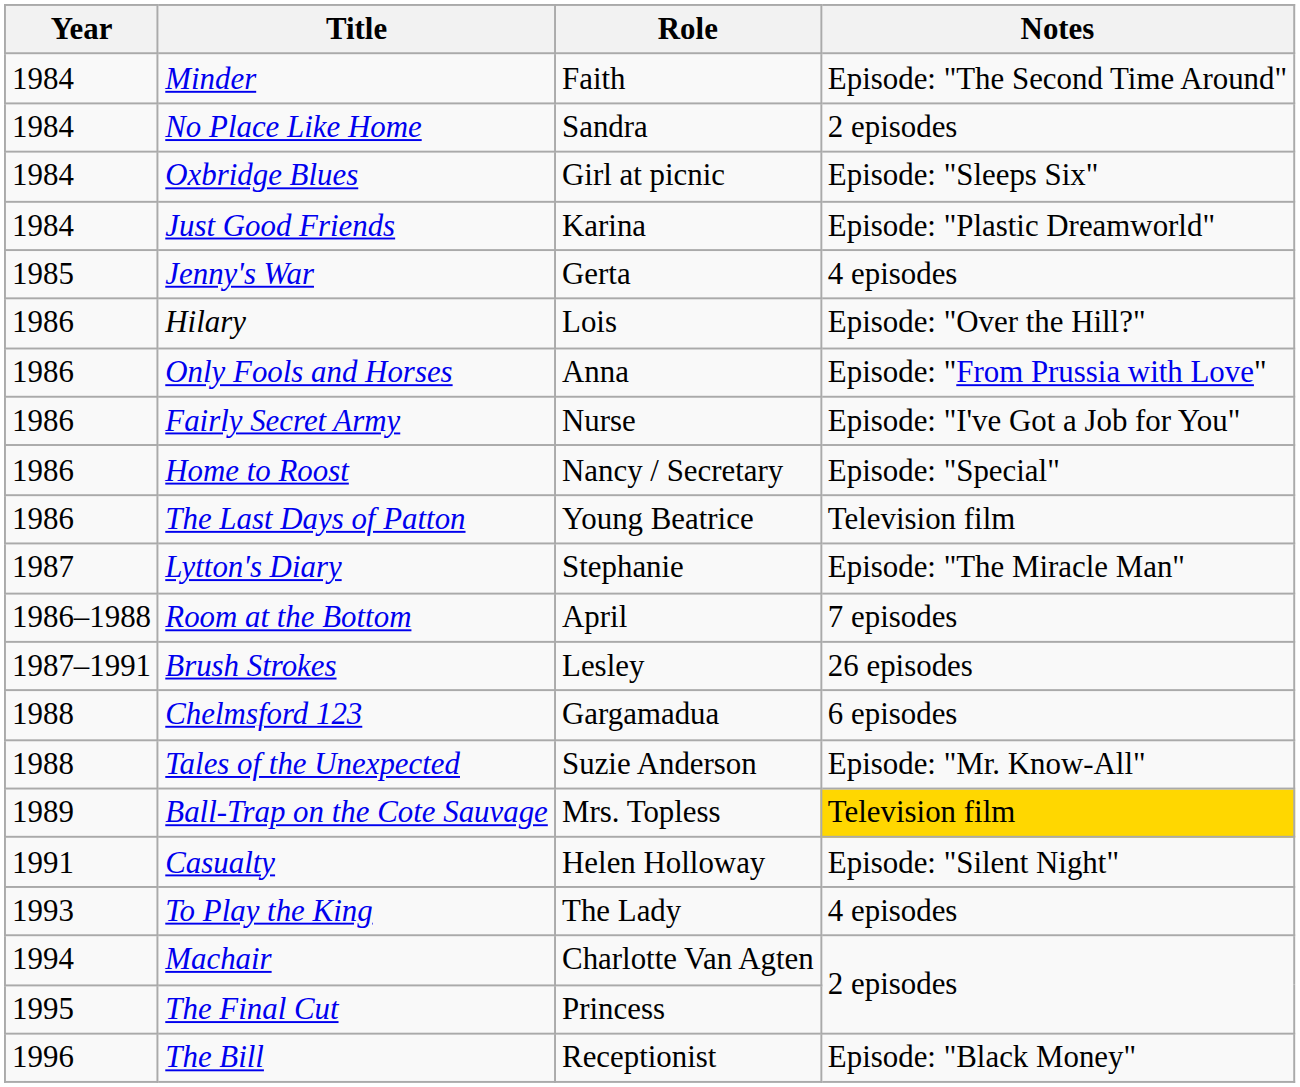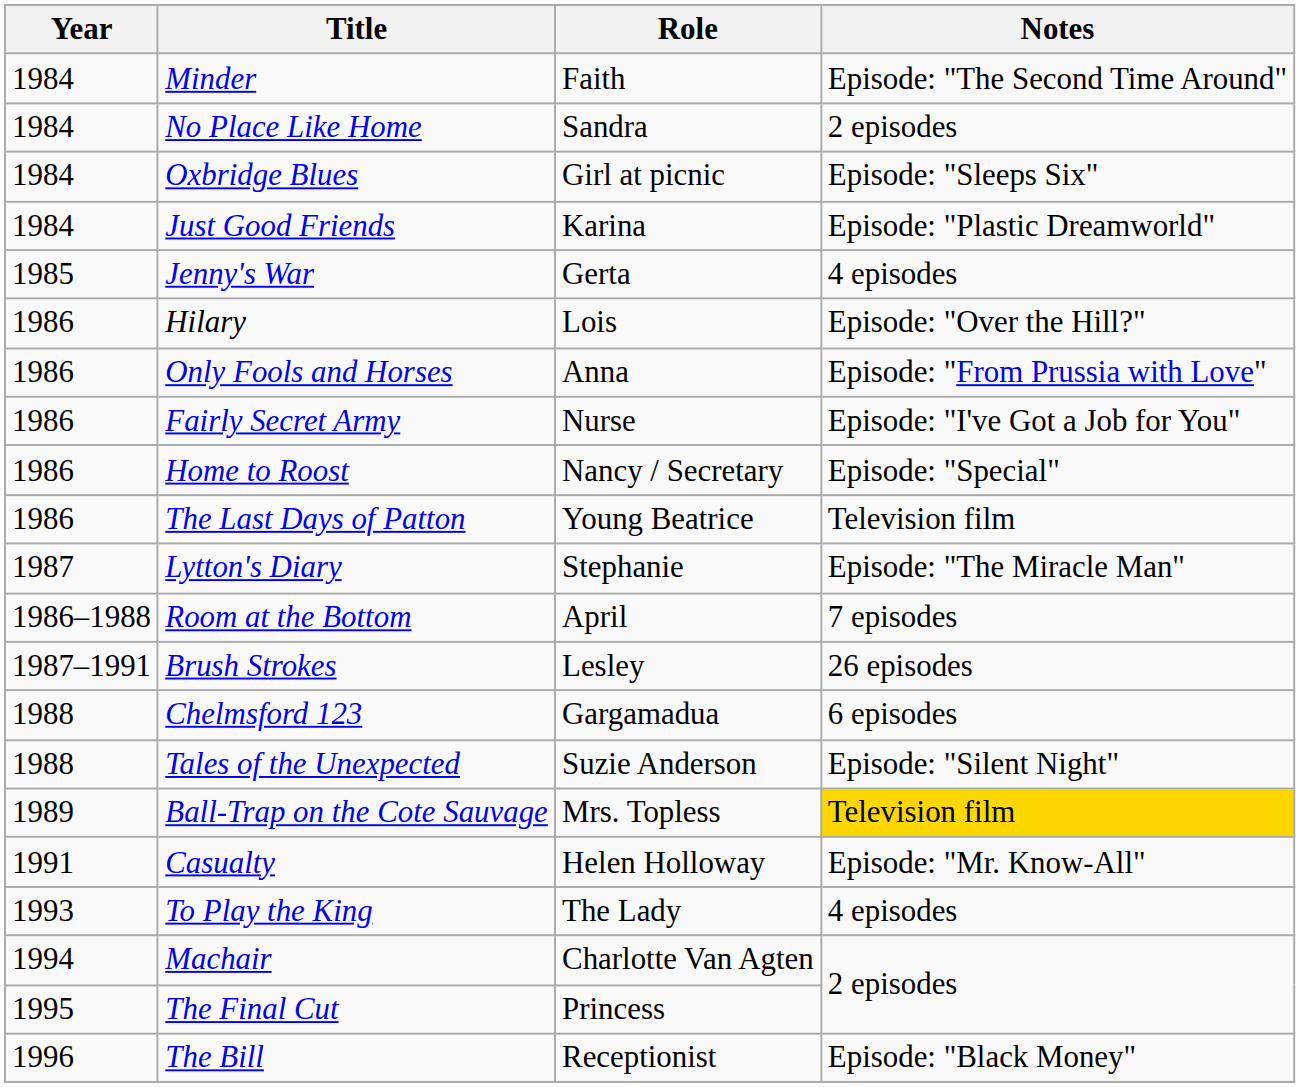 <table class="wikitable sortable">
 <tr>
 <th>Year</th>
 <th>Title</th>
 <th>Role</th>
 <th>Notes</th>
 </tr>
 <tr>
 <td>1984</td>
 <td><a href='#'><em>Minder</em></a></td>
 <td>Faith</td>
 <td>Episode: "The Second Time Around"</td>
 </tr>
 <tr>
 <td>1984</td>
 <td><a href='#'><em>No Place Like Home</em></a></td>
 <td>Sandra</td>
 <td>2 episodes</td>
 </tr>
 <tr>
 <td>1984</td>
 <td><em><a href='#'>Oxbridge Blues</a></em></td>
 <td>Girl at picnic</td>
 <td>Episode: "Sleeps Six"</td>
 </tr>
 <tr>
 <td>1984</td>
 <td><em><a href='#'>Just Good Friends</a></em></td>
 <td>Karina</td>
 <td>Episode: "Plastic Dreamworld"</td>
 </tr>
 <tr>
 <td>1985</td>
 <td><em><a href='#'>Jenny's War</a></em></td>
 <td>Gerta</td>
 <td>4 episodes</td>
 </tr>
 <tr>
 <td>1986</td>
 <td><em>Hilary</em></td>
 <td>Lois</td>
 <td>Episode: "Over the Hill?"</td>
 </tr>
 <tr>
 <td>1986</td>
 <td><em><a href='#'>Only Fools and Horses</a></em></td>
 <td>Anna</td>
 <td>Episode: "<a href='#'>From Prussia with Love</a>"</td>
 </tr>
 <tr>
 <td>1986</td>
 <td><em><a href='#'>Fairly Secret Army</a></em></td>
 <td>Nurse</td>
 <td>Episode: "I've Got a Job for You"</td>
 </tr>
 <tr>
 <td>1986</td>
 <td><em><a href='#'>Home to Roost</a></em></td>
 <td>Nancy / Secretary</td>
 <td>Episode: "Special"</td>
 </tr>
 <tr>
 <td>1986</td>
 <td><em><a href='#'>The Last Days of Patton</a></em></td>
 <td>Young Beatrice</td>
 <td>Television film</td>
 </tr>
 <tr>
 <td>1987</td>
 <td><em><a href='#'>Lytton's Diary</a></em></td>
 <td>Stephanie</td>
 <td>Episode: "The Miracle Man"</td>
 </tr>
 <tr>
 <td>1986–1988</td>
 <td><a href='#'><em>Room at the Bottom</em></a></td>
 <td>April</td>
 <td>7 episodes</td>
 </tr>
 <tr>
 <td>1987–1991</td>
 <td><em><a href='#'>Brush Strokes</a></em></td>
 <td>Lesley</td>
 <td>26 episodes</td>
 </tr>
 <tr>
 <td>1988</td>
 <td><em><a href='#'>Chelmsford 123</a></em></td>
 <td>Gargamadua</td>
 <td>6 episodes</td>
 </tr>
 <tr>
 <td>1988</td>
 <td><a href='#'><em>Tales of the Unexpected</em></a></td>
 <td>Suzie Anderson</td>
-<td>Episode: "Mr. Know-All"</td>
+<td>Episode: "Silent Night"</td>
 </tr>
 <tr>
 <td>1989</td>
 <td><em><a href='#'>Ball-Trap on the Cote Sauvage</a></em></td>
 <td>Mrs. Topless</td>
 <td style="background: gold;">Television film</td>
 </tr>
 <tr>
 <td>1991</td>
 <td><a href='#'><em>Casualty</em></a></td>
 <td>Helen Holloway</td>
-<td>Episode: "Silent Night"</td>
+<td>Episode: "Mr. Know-All"</td>
 </tr>
 <tr>
 <td>1993</td>
 <td><em><a href='#'>To Play the King</a></em></td>
 <td>The Lady</td>
 <td>4 episodes</td>
 </tr>
 <tr>
 <td>1994</td>
 <td><a href='#'><em>Machair</em></a></td>
 <td>Charlotte Van Agten</td>
 <td rowspan="2">2 episodes</td>
 </tr>
 <tr>
 <td>1995</td>
 <td><a href='#'><em>The Final Cut</em></a></td>
 <td>Princess</td>
 </tr>
 <tr>
 <td>1996</td>
 <td><em><a href='#'>The Bill</a></em></td>
 <td>Receptionist</td>
 <td>Episode: "Black Money"</td>
 </tr>
 </table>
